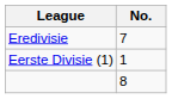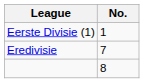 <table class="wikitable">
 <tr>
 <th>League</th>
 <th width=50px>No.</th>
 </tr>
 <tr>
+<td><a href='#'>Eerste Divisie</a> (1)</td>
+<td>1</td>
+</tr>
+<tr>
 <td><a href='#'>Eredivisie</a></td>
 <td>7</td>
-</tr>
-<tr>
-<td><a href='#'>Eerste Divisie</a> (1)</td>
-<td>1</td>
 </tr>
 <tr>
 <td></td>
 <td>8</td>
 </tr>
 </table>
